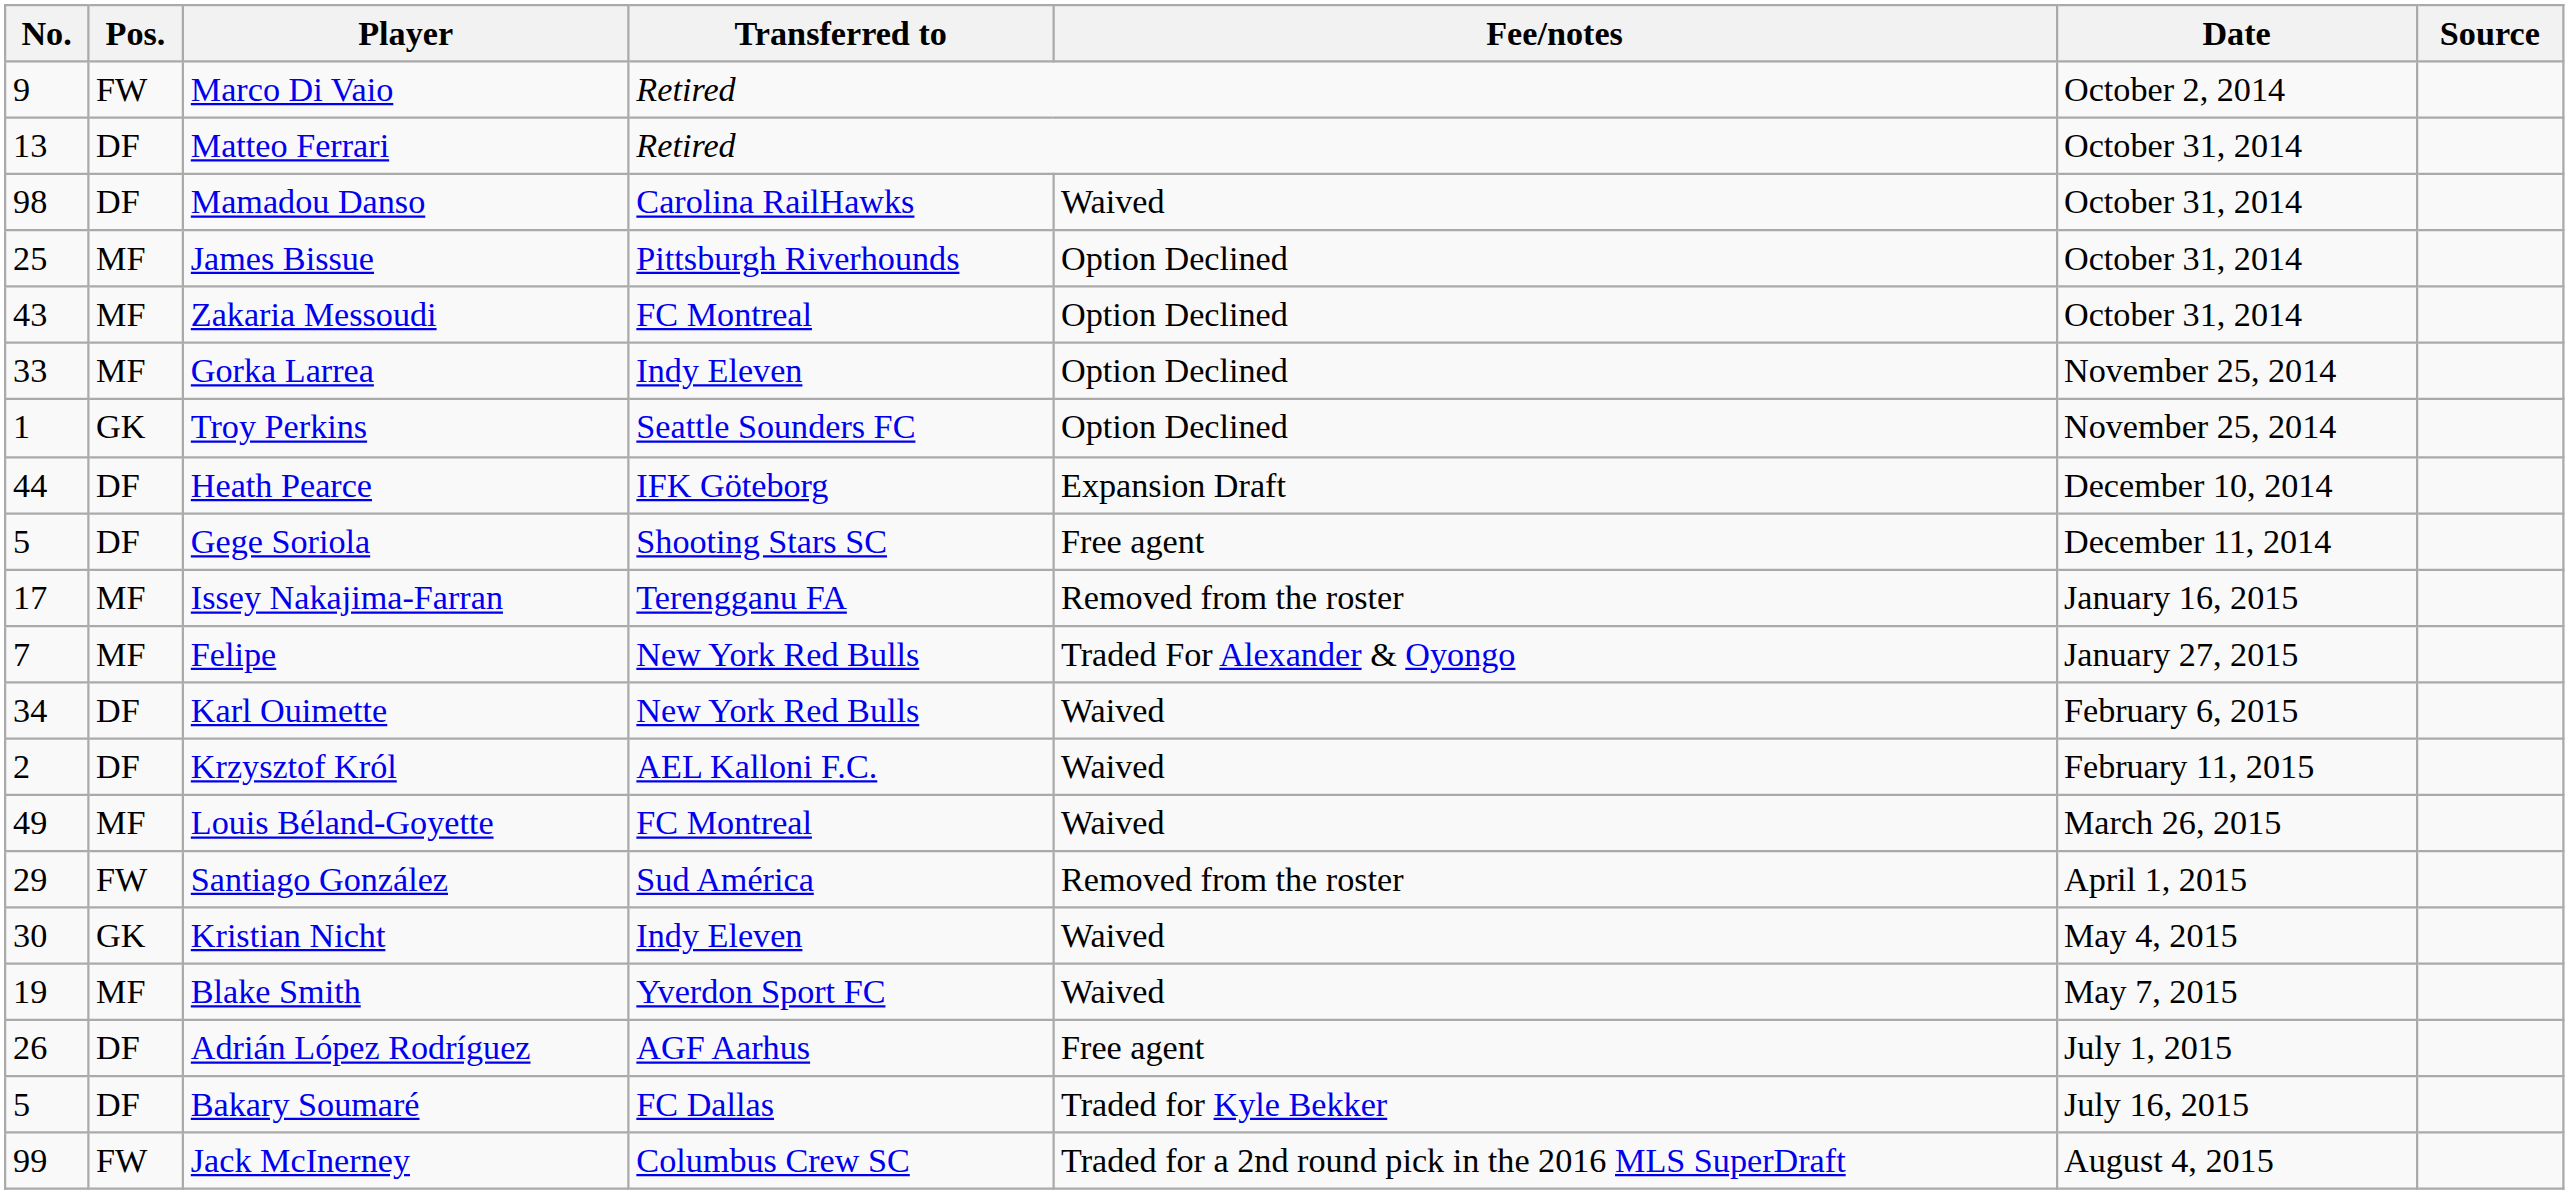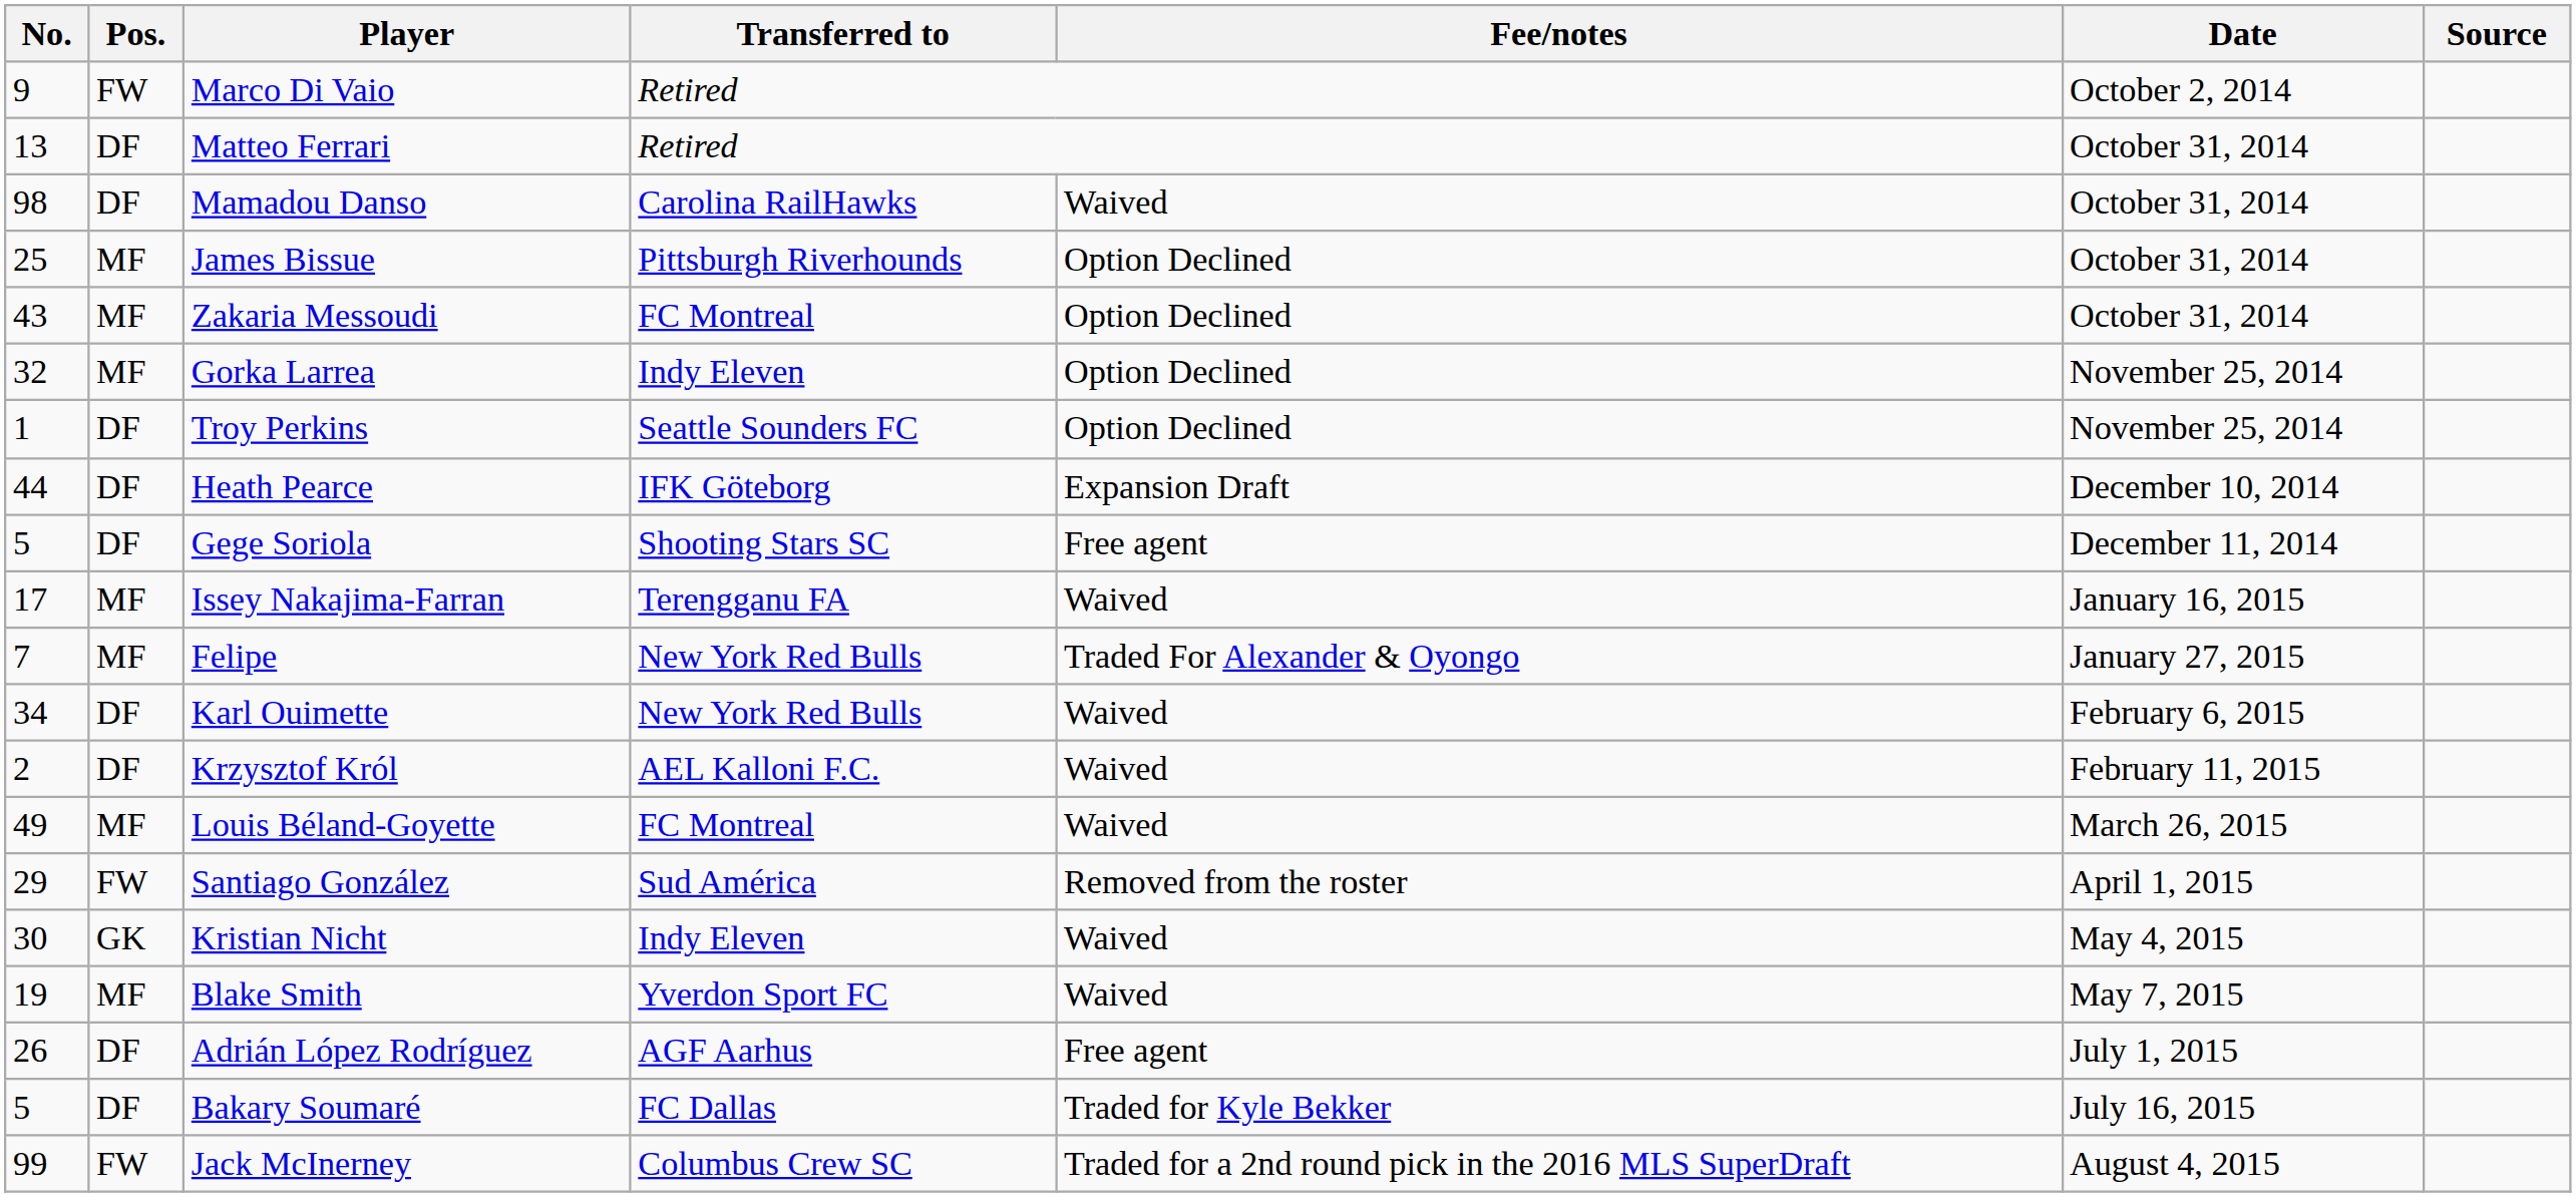 <table class="wikitable sortable" style="width:90%; text-align:center; font-size:95%; text-align:left;">
 <tr>
 <th><strong>No.</strong></th>
 <th><strong>Pos.</strong></th>
 <th><strong>Player</strong></th>
 <th><strong>Transferred to</strong></th>
 <th><strong>Fee/notes</strong></th>
 <th><strong>Date</strong></th>
 <th><strong>Source</strong></th>
 </tr>
 <tr>
 <td>9</td>
 <td>FW</td>
 <td> <a href='#'>Marco Di Vaio</a></td>
 <td colspan="2"><em>Retired</em></td>
 <td>October 2, 2014</td>
 <td></td>
 </tr>
 <tr>
 <td>13</td>
 <td>DF</td>
 <td> <a href='#'>Matteo Ferrari</a></td>
 <td colspan="2"><em>Retired</em></td>
 <td>October 31, 2014</td>
 <td></td>
 </tr>
 <tr>
 <td>98</td>
 <td>DF</td>
 <td> <a href='#'>Mamadou Danso</a></td>
 <td> <a href='#'>Carolina RailHawks</a></td>
 <td>Waived</td>
 <td>October 31, 2014</td>
 <td></td>
 </tr>
 <tr>
 <td>25</td>
 <td>MF</td>
 <td> <a href='#'>James Bissue</a></td>
 <td> <a href='#'>Pittsburgh Riverhounds</a></td>
 <td>Option Declined</td>
 <td>October 31, 2014</td>
 <td></td>
 </tr>
 <tr>
 <td>43</td>
 <td>MF</td>
 <td> <a href='#'>Zakaria Messoudi</a></td>
 <td> <a href='#'>FC Montreal</a></td>
 <td>Option Declined</td>
 <td>October 31, 2014</td>
 <td></td>
 </tr>
 <tr>
-<td>33</td>
+<td>32</td>
 <td>MF</td>
 <td> <a href='#'>Gorka Larrea</a></td>
 <td>  <a href='#'>Indy Eleven</a></td>
 <td>Option Declined</td>
 <td>November 25, 2014</td>
 <td></td>
 </tr>
 <tr>
 <td>1</td>
-<td>GK</td>
+<td>DF</td>
 <td> <a href='#'>Troy Perkins</a></td>
 <td> <a href='#'>Seattle Sounders FC</a></td>
 <td>Option Declined</td>
 <td>November 25, 2014</td>
 <td></td>
 </tr>
 <tr>
 <td>44</td>
 <td>DF</td>
 <td> <a href='#'>Heath Pearce</a></td>
 <td> <a href='#'>IFK Göteborg</a></td>
 <td>Expansion Draft</td>
 <td>December 10, 2014</td>
 <td></td>
 </tr>
 <tr>
 <td>5</td>
 <td>DF</td>
 <td> <a href='#'>Gege Soriola</a></td>
 <td> <a href='#'>Shooting Stars SC</a></td>
 <td>Free agent</td>
 <td>December 11, 2014</td>
 <td></td>
 </tr>
 <tr>
 <td>17</td>
 <td>MF</td>
 <td> <a href='#'>Issey Nakajima-Farran</a></td>
 <td> <a href='#'>Terengganu FA</a></td>
-<td>Removed from the roster</td>
+<td>Waived</td>
 <td>January 16, 2015</td>
 <td></td>
 </tr>
 <tr>
 <td>7</td>
 <td>MF</td>
 <td> <a href='#'>Felipe</a></td>
 <td> <a href='#'>New York Red Bulls</a></td>
 <td>Traded For <a href='#'>Alexander</a> & <a href='#'>Oyongo</a></td>
 <td>January 27, 2015</td>
 <td></td>
 </tr>
 <tr>
 <td>34</td>
 <td>DF</td>
 <td> <a href='#'>Karl Ouimette</a></td>
 <td> <a href='#'>New York Red Bulls</a></td>
 <td>Waived</td>
 <td>February 6, 2015</td>
 <td></td>
 </tr>
 <tr>
 <td>2</td>
 <td>DF</td>
 <td> <a href='#'>Krzysztof Król</a></td>
 <td> <a href='#'>AEL Kalloni F.C.</a></td>
 <td>Waived</td>
 <td>February 11, 2015</td>
 <td></td>
 </tr>
 <tr>
 <td>49</td>
 <td>MF</td>
 <td> <a href='#'>Louis Béland-Goyette</a></td>
 <td> <a href='#'>FC Montreal</a></td>
 <td>Waived</td>
 <td>March 26, 2015</td>
 <td></td>
 </tr>
 <tr>
 <td>29</td>
 <td>FW</td>
 <td> <a href='#'>Santiago González</a></td>
 <td> <a href='#'>Sud América</a></td>
 <td>Removed from the roster</td>
 <td>April 1, 2015</td>
 <td></td>
 </tr>
 <tr>
 <td>30</td>
 <td>GK</td>
 <td> <a href='#'>Kristian Nicht</a></td>
 <td> <a href='#'>Indy Eleven</a></td>
 <td>Waived</td>
 <td>May 4, 2015</td>
 <td></td>
 </tr>
 <tr>
 <td>19</td>
 <td>MF</td>
 <td> <a href='#'>Blake Smith</a></td>
 <td>  <a href='#'>Yverdon Sport FC</a></td>
 <td>Waived</td>
 <td>May 7, 2015</td>
 <td></td>
 </tr>
 <tr>
 <td>26</td>
 <td>DF</td>
 <td> <a href='#'>Adrián López Rodríguez</a></td>
 <td> <a href='#'>AGF Aarhus</a></td>
 <td>Free agent</td>
 <td>July 1, 2015</td>
 <td></td>
 </tr>
 <tr>
 <td>5</td>
 <td>DF</td>
 <td> <a href='#'>Bakary Soumaré</a></td>
 <td> <a href='#'>FC Dallas</a></td>
 <td>Traded for <a href='#'>Kyle Bekker</a></td>
 <td>July 16, 2015</td>
 <td></td>
 </tr>
 <tr>
 <td>99</td>
 <td>FW</td>
 <td> <a href='#'>Jack McInerney</a></td>
 <td> <a href='#'>Columbus Crew SC</a></td>
 <td>Traded for a 2nd round pick in the 2016 <a href='#'>MLS SuperDraft</a></td>
 <td>August 4, 2015</td>
 <td></td>
 </tr>
 </table>
